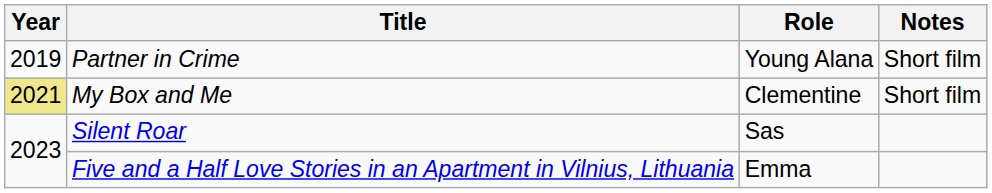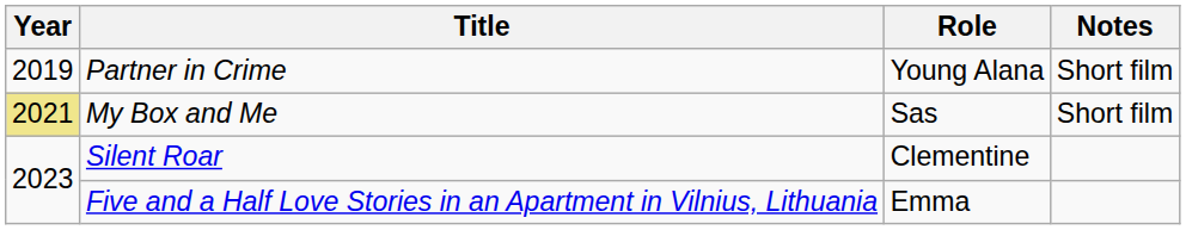 <table class="wikitable sortable">
 <tr>
 <th>Year</th>
 <th>Title</th>
 <th>Role</th>
 <th class="unsortable">Notes</th>
 </tr>
 <tr>
 <td>2019</td>
 <td><em>Partner in Crime</em></td>
 <td>Young Alana</td>
 <td>Short film</td>
 </tr>
 <tr>
 <td style="background: khaki;">2021</td>
 <td><em>My Box and Me</em></td>
-<td>Clementine</td>
+<td>Sas</td>
 <td>Short film</td>
 </tr>
 <tr>
 <td rowspan="2">2023</td>
 <td><em><a href='#'>Silent Roar</a></em></td>
-<td>Sas</td>
+<td>Clementine</td>
 <td></td>
 </tr>
 <tr>
 <td><em><a href='#'>Five and a Half Love Stories in an Apartment in Vilnius, Lithuania</a></em></td>
 <td>Emma</td>
 <td></td>
 </tr>
 </table>
